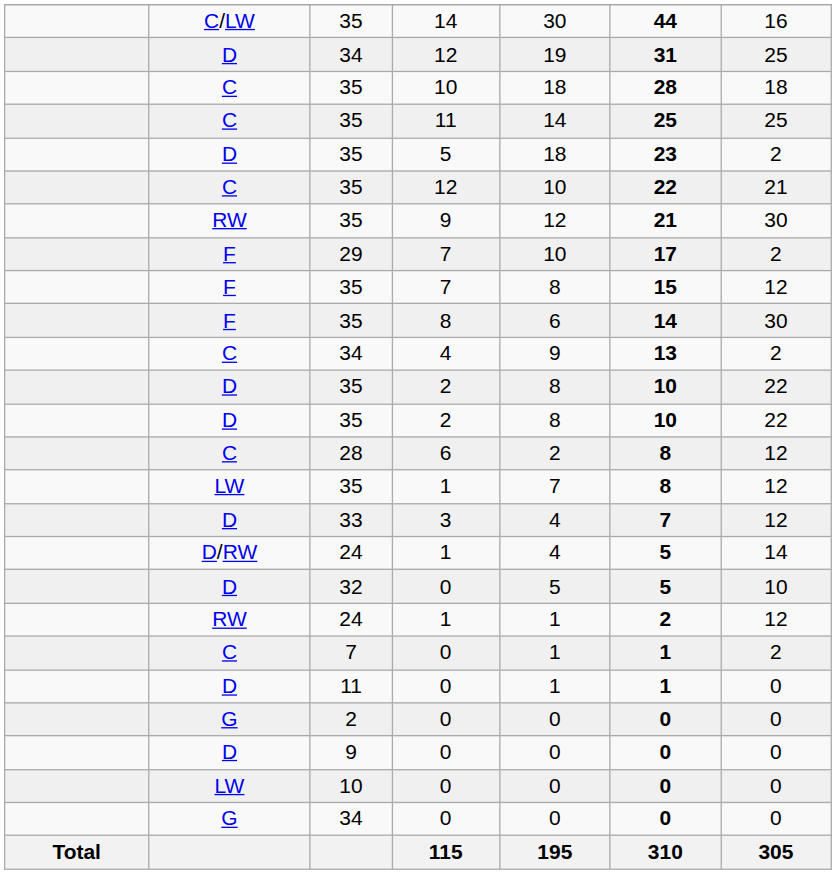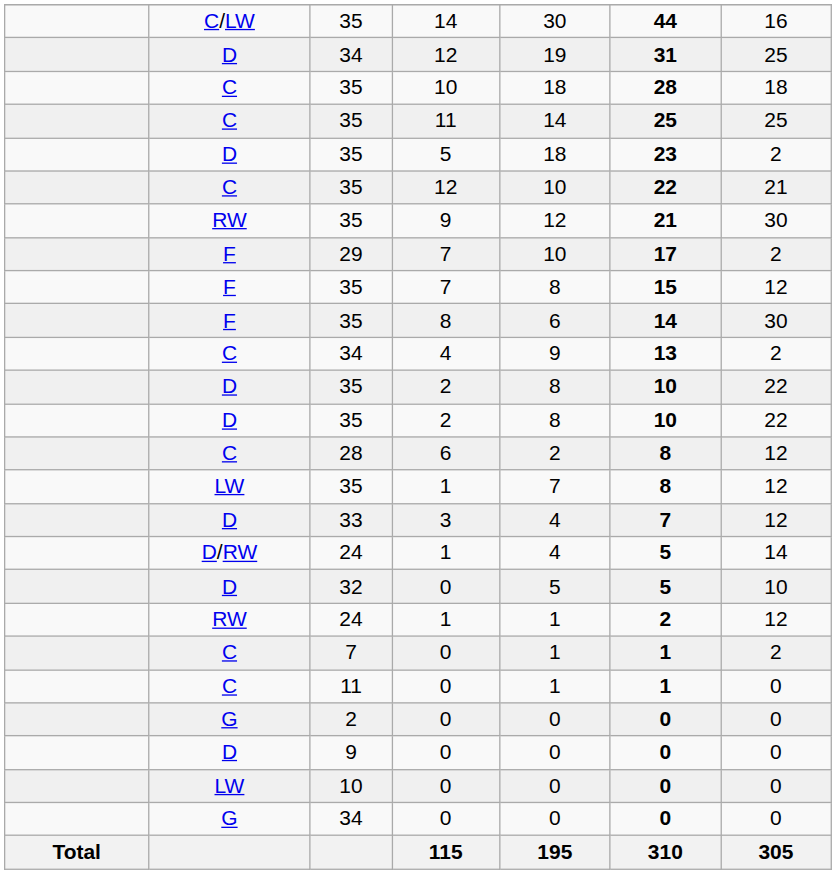 <table class="wikitable sortable" width ="50%">
 <tr align="center">
 </tr>
 <tr align="center" bgcolor="">
 <td></td>
 <td><a href='#'>C</a>/<a href='#'>LW</a></td>
 <td>35</td>
 <td>14</td>
 <td>30</td>
 <td><strong>44</strong></td>
 <td>16</td>
 </tr>
 <tr align="center" bgcolor="f0f0f0">
 <td></td>
 <td><a href='#'>D</a></td>
 <td>34</td>
 <td>12</td>
 <td>19</td>
 <td><strong>31</strong></td>
 <td>25</td>
 </tr>
 <tr align="center" bgcolor="">
 <td></td>
 <td><a href='#'>C</a></td>
 <td>35</td>
 <td>10</td>
 <td>18</td>
 <td><strong>28</strong></td>
 <td>18</td>
 </tr>
 <tr align="center" bgcolor="f0f0f0">
 <td></td>
 <td><a href='#'>C</a></td>
 <td>35</td>
 <td>11</td>
 <td>14</td>
 <td><strong>25</strong></td>
 <td>25</td>
 </tr>
 <tr align="center" bgcolor="">
 <td></td>
 <td><a href='#'>D</a></td>
 <td>35</td>
 <td>5</td>
 <td>18</td>
 <td><strong>23</strong></td>
 <td>2</td>
 </tr>
 <tr align="center" bgcolor="f0f0f0">
 <td></td>
 <td><a href='#'>C</a></td>
 <td>35</td>
 <td>12</td>
 <td>10</td>
 <td><strong>22</strong></td>
 <td>21</td>
 </tr>
 <tr align="center" bgcolor="">
 <td></td>
 <td><a href='#'>RW</a></td>
 <td>35</td>
 <td>9</td>
 <td>12</td>
 <td><strong>21</strong></td>
 <td>30</td>
 </tr>
 <tr align="center" bgcolor="f0f0f0">
 <td></td>
 <td><a href='#'>F</a></td>
 <td>29</td>
 <td>7</td>
 <td>10</td>
 <td><strong>17</strong></td>
 <td>2</td>
 </tr>
 <tr align="center" bgcolor="">
 <td></td>
 <td><a href='#'>F</a></td>
 <td>35</td>
 <td>7</td>
 <td>8</td>
 <td><strong>15</strong></td>
 <td>12</td>
 </tr>
 <tr align="center" bgcolor="f0f0f0">
 <td></td>
 <td><a href='#'>F</a></td>
 <td>35</td>
 <td>8</td>
 <td>6</td>
 <td><strong>14</strong></td>
 <td>30</td>
 </tr>
 <tr align="center" bgcolor="">
 <td></td>
 <td><a href='#'>C</a></td>
 <td>34</td>
 <td>4</td>
 <td>9</td>
 <td><strong>13</strong></td>
 <td>2</td>
 </tr>
 <tr align="center" bgcolor="f0f0f0">
 <td></td>
 <td><a href='#'>D</a></td>
 <td>35</td>
 <td>2</td>
 <td>8</td>
 <td><strong>10</strong></td>
 <td>22</td>
 </tr>
 <tr align="center" bgcolor="">
 <td></td>
 <td><a href='#'>D</a></td>
 <td>35</td>
 <td>2</td>
 <td>8</td>
 <td><strong>10</strong></td>
 <td>22</td>
 </tr>
 <tr align="center" bgcolor="f0f0f0">
 <td></td>
 <td><a href='#'>C</a></td>
 <td>28</td>
 <td>6</td>
 <td>2</td>
 <td><strong>8</strong></td>
 <td>12</td>
 </tr>
 <tr align="center" bgcolor="">
 <td></td>
 <td><a href='#'>LW</a></td>
 <td>35</td>
 <td>1</td>
 <td>7</td>
 <td><strong>8</strong></td>
 <td>12</td>
 </tr>
 <tr align="center" bgcolor="f0f0f0">
 <td></td>
 <td><a href='#'>D</a></td>
 <td>33</td>
 <td>3</td>
 <td>4</td>
 <td><strong>7</strong></td>
 <td>12</td>
 </tr>
 <tr align="center" bgcolor="">
 <td></td>
 <td><a href='#'>D</a>/<a href='#'>RW</a></td>
 <td>24</td>
 <td>1</td>
 <td>4</td>
 <td><strong>5</strong></td>
 <td>14</td>
 </tr>
 <tr align="center" bgcolor="f0f0f0">
 <td></td>
 <td><a href='#'>D</a></td>
 <td>32</td>
 <td>0</td>
 <td>5</td>
 <td><strong>5</strong></td>
 <td>10</td>
 </tr>
 <tr align="center" bgcolor="">
 <td></td>
 <td><a href='#'>RW</a></td>
 <td>24</td>
 <td>1</td>
 <td>1</td>
 <td><strong>2</strong></td>
 <td>12</td>
 </tr>
 <tr align="center" bgcolor="f0f0f0">
 <td></td>
 <td><a href='#'>C</a></td>
 <td>7</td>
 <td>0</td>
 <td>1</td>
 <td><strong>1</strong></td>
 <td>2</td>
 </tr>
 <tr align="center" bgcolor="">
 <td></td>
-<td><a href='#'>D</a></td>
+<td><a href='#'>C</a></td>
 <td>11</td>
 <td>0</td>
 <td>1</td>
 <td><strong>1</strong></td>
 <td>0</td>
 </tr>
 <tr align="center" bgcolor="f0f0f0">
 <td></td>
 <td><a href='#'>G</a></td>
 <td>2</td>
 <td>0</td>
 <td>0</td>
 <td><strong>0</strong></td>
 <td>0</td>
 </tr>
 <tr align="center" bgcolor="">
 <td></td>
 <td><a href='#'>D</a></td>
 <td>9</td>
 <td>0</td>
 <td>0</td>
 <td><strong>0</strong></td>
 <td>0</td>
 </tr>
 <tr align="center" bgcolor="f0f0f0">
 <td></td>
 <td><a href='#'>LW</a></td>
 <td>10</td>
 <td>0</td>
 <td>0</td>
 <td><strong>0</strong></td>
 <td>0</td>
 </tr>
 <tr align="center" bgcolor="">
 <td></td>
 <td><a href='#'>G</a></td>
 <td>34</td>
 <td>0</td>
 <td>0</td>
 <td><strong>0</strong></td>
 <td>0</td>
 </tr>
 <tr>
 <th>Total</th>
 <th></th>
 <th></th>
 <th>115</th>
 <th>195</th>
 <th>310</th>
 <th>305</th>
 </tr>
 </table>
